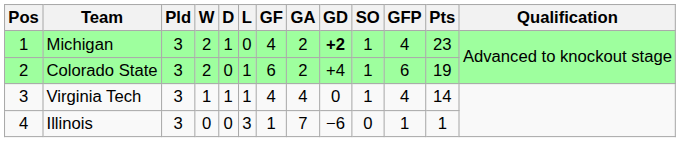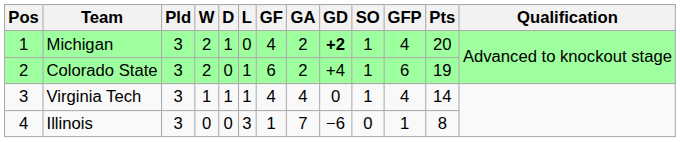 <table class="wikitable" style="text-align:center">
 <tr>
 <th>Pos</th>
 <th>Team</th>
 <th>Pld</th>
 <th>W</th>
 <th>D</th>
 <th>L</th>
 <th>GF</th>
 <th>GA</th>
 <th>GD</th>
 <th>SO</th>
 <th>GFP</th>
 <th>Pts</th>
 <th>Qualification</th>
 </tr>
 <tr bgcolor="#9eff9e">
 <td>1</td>
 <td style="text-align:left">Michigan</td>
 <td>3</td>
 <td>2</td>
 <td>1</td>
 <td>0</td>
 <td>4</td>
 <td>2</td>
 <td><strong>+2</strong></td>
 <td>1</td>
 <td>4</td>
-<td>23</td>
+<td>20</td>
 <td rowspan="2">Advanced to knockout stage</td>
 </tr>
 <tr bgcolor="#9eff9e">
 <td>2</td>
 <td style="text-align:left">Colorado State</td>
 <td>3</td>
 <td>2</td>
 <td>0</td>
 <td>1</td>
 <td>6</td>
 <td>2</td>
 <td>+4</td>
 <td>1</td>
 <td>6</td>
 <td>19</td>
 </tr>
 <tr>
 <td>3</td>
 <td style="text-align:left">Virginia Tech</td>
 <td>3</td>
 <td>1</td>
 <td>1</td>
 <td>1</td>
 <td>4</td>
 <td>4</td>
 <td>0</td>
 <td>1</td>
 <td>4</td>
 <td>14</td>
 <td rowspan="2"></td>
 </tr>
 <tr>
 <td>4</td>
 <td style="text-align:left">Illinois</td>
 <td>3</td>
 <td>0</td>
 <td>0</td>
 <td>3</td>
 <td>1</td>
 <td>7</td>
 <td>−6</td>
 <td>0</td>
 <td>1</td>
-<td>1</td>
+<td>8</td>
 </tr>
 </table>
